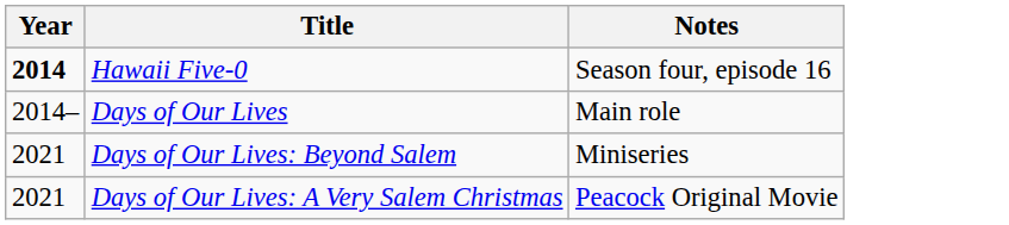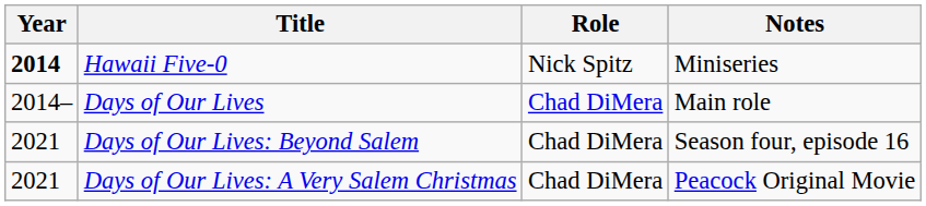 <table class="wikitable sortable">
 <tr>
 <th>Year</th>
 <th>Title</th>
+<th>Role</th>
 <th class="unsortable">Notes</th>
 </tr>
 <tr>
 <td><strong>2014</strong></td>
 <td><em><a href='#'>Hawaii Five-0</a></em></td>
-<td>Season four, episode 16</td>
+<td>Nick Spitz</td>
+<td>Miniseries</td>
 </tr>
 <tr>
 <td>2014–</td>
 <td><em><a href='#'>Days of Our Lives</a></em></td>
+<td><a href='#'>Chad DiMera</a></td>
 <td>Main role</td>
 </tr>
 <tr>
 <td>2021</td>
 <td><em><a href='#'>Days of Our Lives: Beyond Salem</a></em></td>
-<td>Miniseries</td>
+<td>Chad DiMera</td>
+<td>Season four, episode 16</td>
 </tr>
 <tr>
 <td>2021</td>
 <td><em><a href='#'>Days of Our Lives: A Very Salem Christmas</a></em></td>
+<td>Chad DiMera</td>
 <td><a href='#'>Peacock</a> Original Movie</td>
 </tr>
 </table>
